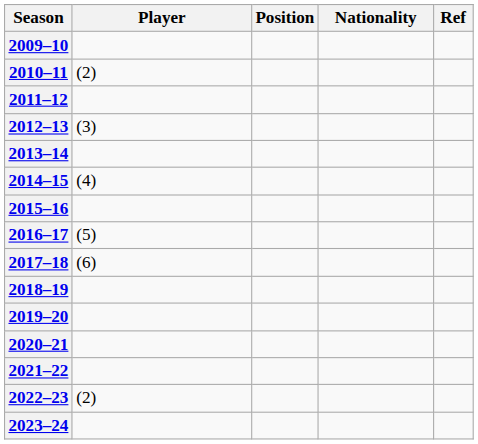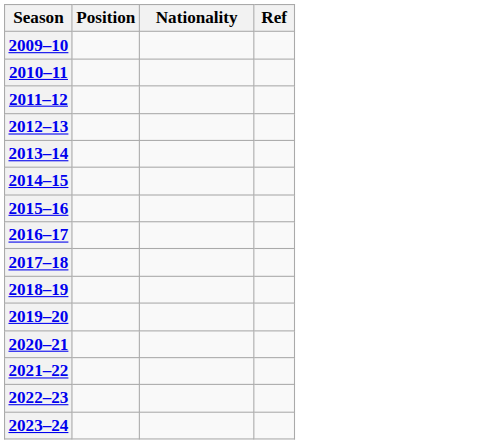 <table class="wikitable plainrowheaders sortable">
 <tr>
 <th scope=col>Season</th>
-<th scope=col width=160>Player</th>
 <th scope=col>Position</th>
 <th scope=col width=100>Nationality</th>
 <th scope=col width=30 class=unsortable>Ref</th>
 </tr>
 <tr>
 <th scope=row><a href='#'>2009–10</a></th>
 <td></td>
 <td></td>
 <td></td>
-<td></td>
 </tr>
 <tr>
 <th scope=row><a href='#'>2010–11</a></th>
-<td> (2)</td>
 <td></td>
 <td></td>
 <td></td>
 </tr>
 <tr>
 <th scope=row><a href='#'>2011–12</a></th>
 <td></td>
 <td></td>
-<td></td>
 <td align=center></td>
 </tr>
 <tr>
 <th scope=row><a href='#'>2012–13</a></th>
-<td> (3)</td>
 <td></td>
 <td></td>
 <td align=center></td>
 </tr>
 <tr>
 <th scope=row><a href='#'>2013–14</a></th>
 <td></td>
 <td></td>
-<td></td>
 <td align=center></td>
 </tr>
 <tr>
 <th scope=row><a href='#'>2014–15</a></th>
-<td> (4)</td>
 <td></td>
 <td></td>
 <td align=center></td>
 </tr>
 <tr>
 <th scope=row><a href='#'>2015–16</a></th>
 <td></td>
 <td></td>
-<td></td>
 <td align=center></td>
 </tr>
 <tr>
 <th scope=row><a href='#'>2016–17</a></th>
-<td> (5)</td>
 <td></td>
 <td></td>
 <td align=center></td>
 </tr>
 <tr>
 <th scope=row><a href='#'>2017–18</a></th>
-<td> (6)</td>
 <td></td>
 <td></td>
 <td align=center></td>
 </tr>
 <tr>
 <th scope=row><a href='#'>2018–19</a></th>
 <td></td>
 <td></td>
-<td></td>
 <td align=center></td>
 </tr>
 <tr>
 <th scope=row><a href='#'>2019–20</a></th>
-<td> </td>
 <td></td>
 <td></td>
 <td align=center></td>
 </tr>
 <tr>
 <th scope=row><a href='#'>2020–21</a></th>
-<td> </td>
 <td></td>
 <td></td>
 <td align=center></td>
 </tr>
 <tr>
 <th scope=row><a href='#'>2021–22</a></th>
-<td> </td>
 <td></td>
 <td></td>
 <td align=center></td>
 </tr>
 <tr>
 <th scope=row><a href='#'>2022–23</a></th>
-<td> (2) </td>
 <td></td>
 <td></td>
 <td align=center></td>
 </tr>
 <tr>
 <th scope=row><a href='#'>2023–24</a></th>
-<td> </td>
 <td></td>
 <td></td>
 <td align=center></td>
 </tr>
 </table>
